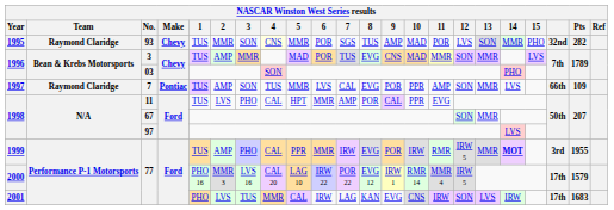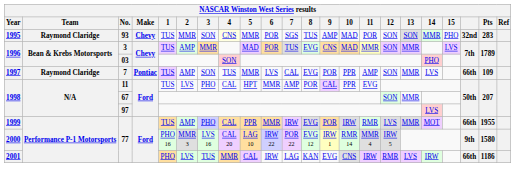 <table class="wikitable" style="text-align:center; font-size:75%">
 <tr>
 <th colspan=23><a href='#'>NASCAR Winston West Series</a> results</th>
 </tr>
 <tr>
 <th>Year</th>
 <th>Team</th>
 <th>No.</th>
 <th>Make</th>
 <th>1</th>
 <th>2</th>
 <th>3</th>
 <th>4</th>
 <th>5</th>
 <th>6</th>
 <th>7</th>
 <th>8</th>
 <th>9</th>
 <th>10</th>
 <th>11</th>
 <th>12</th>
 <th>13</th>
 <th>14</th>
 <th>15</th>
 <th></th>
 <th>Pts</th>
 <th>Ref</th>
 </tr>
 <tr>
 <th><a href='#'>1995</a></th>
 <th>Raymond Claridge</th>
 <th>93</th>
 <th><a href='#'>Chevy</a></th>
 <td><a href='#'>TUS</a></td>
 <td><a href='#'>MMR</a></td>
 <td><a href='#'>SON</a></td>
 <td style="background: lightyellow;"><a href='#'>CNS</a></td>
 <td><a href='#'>MMR</a></td>
 <td><a href='#'>POR</a></td>
 <td><a href='#'>SGS</a></td>
 <td><a href='#'>TUS</a></td>
 <td><a href='#'>AMP</a></td>
 <td><a href='#'>MAD</a></td>
 <td><a href='#'>POR</a></td>
-<td><a href='#'>LVS</a></td>
+<td><a href='#'>SON</a></td>
 <td style="background:#DFDFDF;"><a href='#'>SON</a><br></td>
 <td style="background:#DFFFDF;"><a href='#'>MMR</a><br></td>
 <td><a href='#'>PHO</a></td>
 <th>32nd</th>
-<th>282</th>
+<th>283</th>
 <th></th>
 </tr>
 <tr>
 <th rowspan=2><a href='#'>1996</a></th>
 <th rowspan=2>Bean & Krebs Motorsports</th>
 <th>3</th>
 <th rowspan=2><a href='#'>Chevy</a></th>
 <td style="background:#EFCFFF;"><a href='#'>TUS</a><br></td>
 <td style="background:#DFFFDF;"><a href='#'>AMP</a><br></td>
 <td style="background:#FFDF9F;"><a href='#'>MMR</a><br></td>
 <td></td>
 <td style="background:#EFCFFF;"><a href='#'>MAD</a><br></td>
 <td style="background:#FFDF9F;"><a href='#'>POR</a><br></td>
 <td style="background:#DFDFDF;"><a href='#'>TUS</a><br></td>
 <td style="background:#DFFFDF;"><a href='#'>EVG</a><br></td>
 <td style="background:#FFDF9F;"><a href='#'>CNS</a><br></td>
 <td style="background:#FFDF9F;"><a href='#'>MAD</a><br></td>
 <td style="background:#FFFFBF;"><a href='#'>MMR</a><br></td>
 <td style="background:#EFCFFF;"><a href='#'>SON</a><br></td>
 <td style="background:#EFCFFF;"><a href='#'>MMR</a><br></td>
 <td></td>
 <td style="background:#EFCFFF;"><a href='#'>LVS</a><br></td>
 <th rowspan=2>7th</th>
 <th rowspan=2>1789</th>
 <th rowspan=2></th>
 </tr>
 <tr>
 <th>03</th>
 <td colspan=3></td>
 <td style="background:#FFCFCF;"><a href='#'>SON</a><br></td>
 <td colspan=9></td>
 <td style="background:#FFCFCF;"><a href='#'>PHO</a><br></td>
 <td></td>
 </tr>
 <tr>
 <th><a href='#'>1997</a></th>
 <th>Raymond Claridge</th>
 <th>7</th>
 <th><a href='#'>Pontiac</a></th>
 <td style="background:#EFCFFF;"><a href='#'>TUS</a><br></td>
 <td><a href='#'>AMP</a></td>
 <td><a href='#'>SON</a></td>
 <td><a href='#'>TUS</a></td>
 <td><a href='#'>MMR</a></td>
 <td><a href='#'>LVS</a></td>
 <td><a href='#'>CAL</a></td>
 <td><a href='#'>EVG</a></td>
 <td><a href='#'>POR</a></td>
 <td><a href='#'>PPR</a></td>
 <td><a href='#'>AMP</a></td>
 <td><a href='#'>SON</a></td>
 <td><a href='#'>MMR</a></td>
 <td><a href='#'>LVS</a></td>
 <td></td>
 <th>66th</th>
 <th>109</th>
 <th></th>
 </tr>
 <tr>
 <th rowspan=3><a href='#'>1998</a></th>
 <th rowspan=3>N/A</th>
 <th>11</th>
 <th rowspan=3><a href='#'>Ford</a></th>
 <td><a href='#'>TUS</a></td>
 <td><a href='#'>LVS</a></td>
 <td><a href='#'>PHO</a></td>
 <td><a href='#'>CAL</a></td>
 <td><a href='#'>HPT</a></td>
 <td><a href='#'>MMR</a></td>
 <td><a href='#'>AMP</a></td>
 <td><a href='#'>POR</a></td>
 <td style="background:#EFCFFF;"><a href='#'>CAL</a><br></td>
 <td><a href='#'>PPR</a></td>
 <td><a href='#'>EVG</a></td>
 <td colspan=4></td>
 <th rowspan=3>50th</th>
 <th rowspan=3>207</th>
 <th rowspan=3></th>
 </tr>
 <tr>
 <th>67</th>
 <td colspan=11></td>
 <td style="background:#DFFFDF;"><a href='#'>SON</a><br></td>
 <td><a href='#'>MMR</a></td>
 <td colspan=2></td>
 </tr>
 <tr>
 <th>97</th>
 <td colspan=13></td>
 <td style="background:#FFCFCF;"><a href='#'>LVS</a><br></td>
 <td></td>
 </tr>
 <tr>
 <th><a href='#'>1999</a></th>
 <th rowspan=3><a href='#'>Performance P-1 Motorsports</a></th>
 <th rowspan=3>77</th>
 <th rowspan=3><a href='#'>Ford</a></th>
 <td style="background:#FFDF9F;"><a href='#'>TUS</a><br></td>
 <td style="background:#DFFFDF;"><a href='#'>AMP</a><br></td>
 <td style="background:#CFCFFF;"><a href='#'>PHO</a><br></td>
 <td style="background:#FFDF9F;"><a href='#'>CAL</a><br></td>
 <td style="background:#FFDF9F;"><a href='#'>PPR</a><br></td>
 <td style="background:#FFDF9F;"><a href='#'>MMR</a><br></td>
 <td style="background:#EFCFFF;"><a href='#'>IRW</a><br></td>
 <td style="background:#DFDFDF;"><a href='#'>EVG</a><br></td>
 <td style="background:#FFDF9F;"><a href='#'>POR</a><br></td>
 <td style="background:#DFDFDF;"><a href='#'>IRW</a><br></td>
 <td style="background:#DFFFDF;"><a href='#'>RMR</a><br></td>
-<td style="background:#DFDFDF;"><a href='#'>IRW</a><br><small>5</small></td>
+<td style="background:#DFDFDF;"><a href='#'>LVS</a><br></td>
 <td style="background:#DFDFDF;"><a href='#'>MMR</a><br></td>
-<td style="background:#EFCFFF;"><strong><a href='#'>MOT</a><br></strong></td>
+<td style="background:#EFCFFF;"><a href='#'>MOT</a><br></td>
 <td></td>
-<th>3rd</th>
+<th>66th</th>
 <th>1955</th>
 <th></th>
 </tr>
 <tr>
 <th><a href='#'>2000</a></th>
 <td style="background:#DFFFDF;"><a href='#'>PHO</a><br><small>16</small></td>
 <td style="background:#DFDFDF;"><a href='#'>MMR</a><br><small>3</small></td>
 <td style="background:#DFFFDF;"><a href='#'>LVS</a><br><small>16</small></td>
 <td style="background:#EFCFFF;"><a href='#'>CAL</a><br><small>20</small></td>
 <td style="background:#FFDF9F;"><a href='#'>LAG</a><br><small>10</small></td>
 <td style="background:#CFCFFF;"><a href='#'>IRW</a><br><small>22</small></td>
 <td style="background:#EFCFFF;"><a href='#'>POR</a><br><small>22</small></td>
 <td style="background:#DFFFDF;"><a href='#'>EVG</a><br><small>12</small></td>
 <td style="background:#FFFFBF;"><a href='#'>IRW</a><br><small>1</small></td>
 <td style="background:#DFFFDF;"><a href='#'>RMR</a><br><small>14</small></td>
 <td style="background:#DFDFDF;"><a href='#'>MMR</a><br><small>4</small></td>
 <td style="background:#DFDFDF;"><a href='#'>IRW</a><br><small>5</small></td>
 <td colspan=3></td>
-<th>17th</th>
-<th>1579</th>
+<th>9th</th>
+<th>1580</th>
 <th></th>
 </tr>
 <tr>
 <th><a href='#'>2001</a></th>
 <td style="background:#FFDF9F;"><a href='#'>PHO</a><br></td>
 <td style="background:#DFFFDF;"><a href='#'>LVS</a><br></td>
 <td style="background:#DFFFDF;"><a href='#'>TUS</a><br></td>
 <td style="background:#FFDF9F;"><a href='#'>MMR</a><br></td>
 <td style="background:#EFCFFF;"><a href='#'>CAL</a><br></td>
 <td><a href='#'>IRW</a></td>
 <td><a href='#'>LAG</a></td>
 <td><a href='#'>KAN</a></td>
 <td><a href='#'>EVG</a></td>
 <td style="background:#DFDFDF;"><a href='#'>CNS</a><br></td>
 <td style="background:#EFCFFF;"><a href='#'>IRW</a><br></td>
-<td style="background:#EFCFFF;"><a href='#'>SON</a><br></td>
+<td style="background:#EFCFFF;"><a href='#'>RMR</a><br></td>
 <td style="background:#EFCFFF;"><a href='#'>LVS</a><br></td>
 <td style="background:#DFFFDF;"><a href='#'>IRW</a><br></td>
 <td></td>
-<th>17th</th>
-<th>1683</th>
+<th>66th</th>
+<th>1186</th>
 <th></th>
 </tr>
 </table>
